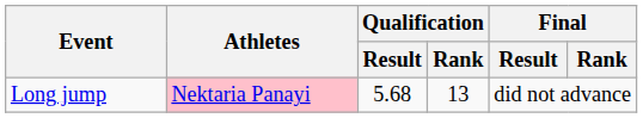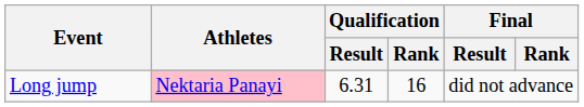 <table class="wikitable" border="1" style="font-size:90%">
 <tr>
 <th rowspan="2" width=100>Event</th>
 <th rowspan="2" width=120>Athletes</th>
 <th colspan="2">Qualification</th>
 <th colspan="2">Final</th>
 </tr>
 <tr>
 <th>Result</th>
 <th>Rank</th>
 <th>Result</th>
 <th>Rank</th>
 </tr>
 <tr>
 <td><a href='#'>Long jump</a></td>
 <td style="background: pink;"><a href='#'>Nektaria Panayi</a></td>
-<td align=center>5.68</td>
-<td align=center>13</td>
+<td align=center>6.31</td>
+<td align=center>16</td>
 <td align=center colspan="2">did not advance</td>
 </tr>
 </table>
